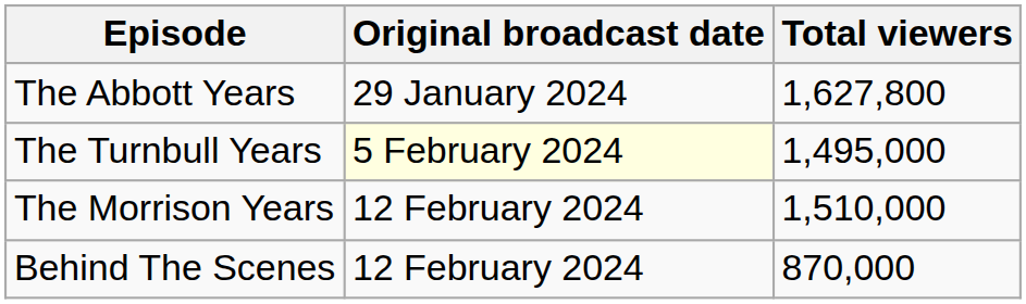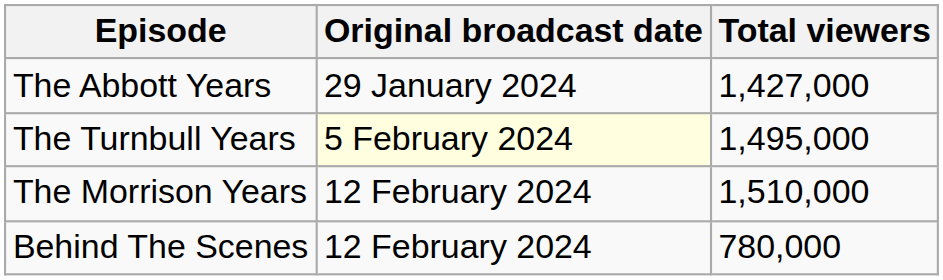 <table class="wikitable">
 <tr>
 <th scope="col">Episode</th>
 <th scope"col">Original broadcast date</th>
 <th scope"col">Total viewers</th>
 </tr>
 <tr>
 <td>The Abbott Years</td>
 <td>29 January 2024</td>
-<td>1,627,800</td>
+<td>1,427,000</td>
 </tr>
 <tr>
 <td>The Turnbull Years</td>
 <td style="background: lightyellow;">5 February 2024</td>
 <td>1,495,000</td>
 </tr>
 <tr>
 <td>The Morrison Years</td>
 <td>12 February 2024</td>
 <td>1,510,000</td>
 </tr>
 <tr>
 <td>Behind The Scenes</td>
 <td>12 February 2024</td>
-<td>870,000</td>
+<td>780,000</td>
 </tr>
 </table>
